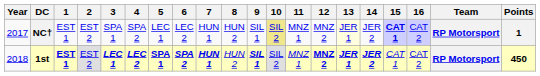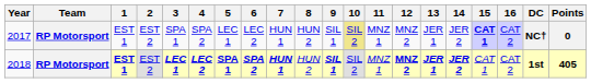 <table class="wikitable" style="text-align:center; font-size:85%">
 <tr>
 <th>Year</th>
-<th>DC</th>
+<th>Team</th>
 <th>1</th>
 <th>2</th>
 <th>3</th>
 <th>4</th>
 <th>5</th>
 <th>6</th>
 <th>7</th>
 <th>8</th>
 <th>9</th>
 <th>10</th>
 <th>11</th>
 <th>12</th>
 <th>13</th>
 <th>14</th>
 <th>15</th>
 <th>16</th>
-<th>Team</th>
+<th>DC</th>
 <th>Points</th>
 </tr>
 <tr>
 <td><a href='#'>2017</a></td>
-<th>NC†</th>
+<th nowrap><a href='#'>RP Motorsport</a></th>
 <td><a href='#'>EST<br>1</a></td>
 <td><a href='#'>EST<br>2</a></td>
 <td><a href='#'>SPA<br>1</a></td>
 <td><a href='#'>SPA<br>2</a></td>
 <td><a href='#'>LEC<br>1</a></td>
 <td><a href='#'>LEC<br>2</a></td>
 <td><a href='#'>HUN<br>1</a></td>
 <td><a href='#'>HUN<br>2</a></td>
 <td><a href='#'>SIL<br>1</a></td>
 <td style="background: khaki;"><a href='#'>SIL<br>2</a></td>
 <td><a href='#'>MNZ<br>1</a></td>
 <td><a href='#'>MNZ<br>2</a></td>
-<td style="background: lightyellow;"><a href='#'>JER<br>1</a></td>
+<td><a href='#'>JER<br>1</a></td>
 <td><a href='#'>JER<br>2</a></td>
 <td style="background:#CFCFFF;"><strong><a href='#'>CAT<br>1</a></strong><br></td>
 <td style="background:#CFCFFF;"><a href='#'>CAT<br>2</a><br></td>
-<th nowrap><a href='#'>RP Motorsport</a></th>
-<th>1</th>
+<th>NC†</th>
+<th>0</th>
 </tr>
 <tr>
 <td><a href='#'>2018</a></td>
-<th style="background:#FFFFBF;">1st</th>
+<th nowrap><a href='#'>RP Motorsport</a></th>
 <td style="background:#FFFFBF;"><strong><a href='#'>EST<br>1</a></strong><br></td>
 <td style="background:#DFDFDF;"><a href='#'>EST<br>2</a><br></td>
 <td style="background:#FFFFBF;"><strong><em><a href='#'>LEC<br>1</a></em></strong><br></td>
 <td style="background:#FFFFBF;"><strong><em><a href='#'>LEC<br>2</a></em></strong><br></td>
 <td style="background:#FFFFBF;"><strong><a href='#'>SPA<br>1</a></strong><br></td>
 <td style="background:#FFFFBF;"><strong><em><a href='#'>SPA<br>2</a></em></strong><br></td>
 <td style="background:#FFFFBF;"><strong><em><a href='#'>HUN<br>1</a></em></strong><br></td>
 <td style="background:#FFFFBF;"><em><a href='#'>HUN<br>2</a></em><br></td>
 <td style="background:#FFFFBF;"><strong><em><a href='#'>SIL<br>1</a></em></strong><br></td>
 <td style="background:#DFDFDF;"><a href='#'>SIL<br>2</a><br></td>
 <td style="background:#FFFFBF;"><em><a href='#'>MNZ<br>1</a></em><br></td>
 <td style="background:#FFFFBF;"><strong><a href='#'>MNZ<br>2</a></strong><br></td>
 <td style="background:#FFFFBF;"><strong><em><a href='#'>JER<br>1</a></em></strong><br></td>
 <td style="background:#FFFFBF;"><strong><em><a href='#'>JER<br>2</a></em></strong><br></td>
 <td style="background:#FFFFBF;"><em><a href='#'>CAT<br>1</a></em><br></td>
 <td style="background:#FFFFBF;"><a href='#'>CAT<br>2</a><br></td>
-<th nowrap><a href='#'>RP Motorsport</a></th>
-<th style="background:#FFFFBF;">450</th>
+<th style="background:#FFFFBF;">1st</th>
+<th style="background:#FFFFBF;">405</th>
 </tr>
 </table>
